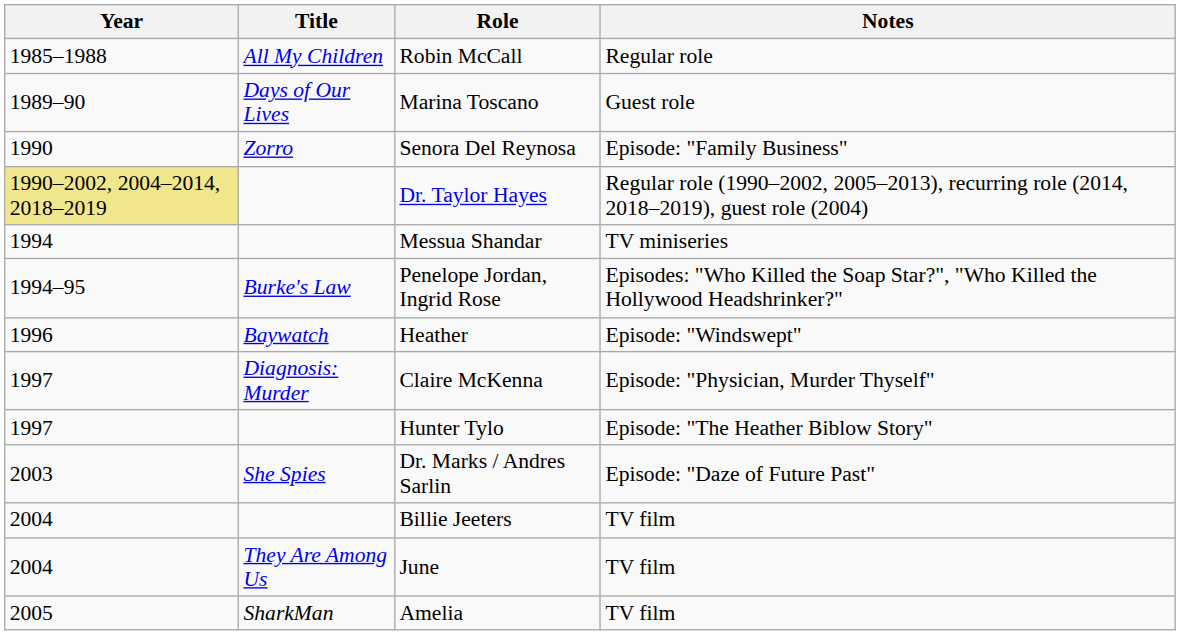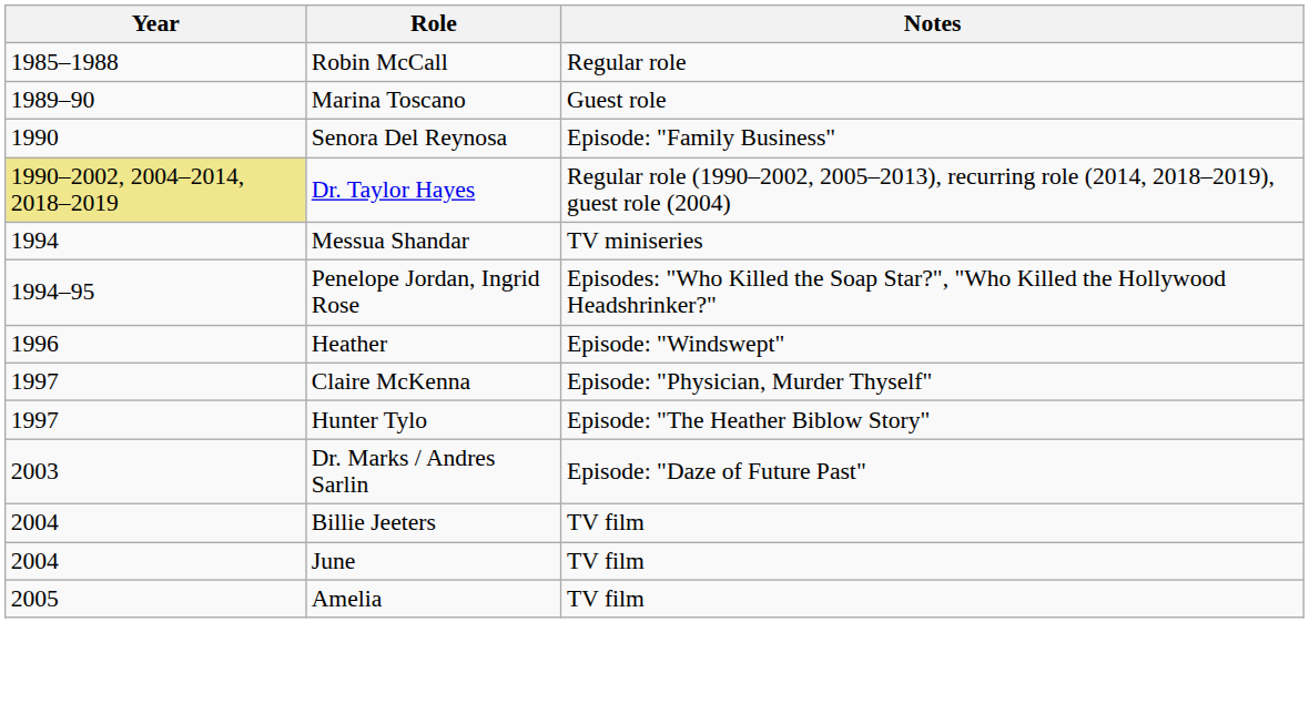 <table class="wikitable sortable">
 <tr>
 <th>Year</th>
-<th>Title</th>
 <th>Role</th>
 <th class="unsortable">Notes</th>
 </tr>
 <tr>
 <td>1985–1988</td>
-<td><em><a href='#'>All My Children</a></em></td>
 <td>Robin McCall</td>
 <td>Regular role</td>
 </tr>
 <tr>
 <td>1989–90</td>
-<td><em><a href='#'>Days of Our Lives</a></em></td>
 <td>Marina Toscano</td>
 <td>Guest role</td>
 </tr>
 <tr>
 <td>1990</td>
-<td><em><a href='#'>Zorro</a></em></td>
 <td>Senora Del Reynosa</td>
 <td>Episode: "Family Business"</td>
 </tr>
 <tr>
 <td style="background: khaki;">1990–2002, 2004–2014, 2018–2019</td>
-<td><em></em></td>
 <td><a href='#'>Dr. Taylor Hayes</a></td>
 <td>Regular role (1990–2002, 2005–2013), recurring role (2014, 2018–2019), guest role (2004) </td>
 </tr>
 <tr>
 <td>1994</td>
-<td><em></em></td>
 <td>Messua Shandar</td>
 <td>TV miniseries</td>
 </tr>
 <tr>
 <td>1994–95</td>
-<td><em><a href='#'>Burke's Law</a></em></td>
 <td>Penelope Jordan, Ingrid Rose</td>
 <td>Episodes: "Who Killed the Soap Star?", "Who Killed the Hollywood Headshrinker?"</td>
 </tr>
 <tr>
 <td>1996</td>
-<td><em><a href='#'>Baywatch</a></em></td>
 <td>Heather</td>
 <td>Episode: "Windswept"</td>
 </tr>
 <tr>
 <td>1997</td>
-<td><em><a href='#'>Diagnosis: Murder</a></em></td>
 <td>Claire McKenna</td>
 <td>Episode: "Physician, Murder Thyself"</td>
 </tr>
 <tr>
 <td>1997</td>
-<td><em></em></td>
 <td>Hunter Tylo</td>
 <td>Episode: "The Heather Biblow Story"</td>
 </tr>
 <tr>
 <td>2003</td>
-<td><em><a href='#'>She Spies</a></em></td>
 <td>Dr. Marks / Andres Sarlin</td>
 <td>Episode: "Daze of Future Past"</td>
 </tr>
 <tr>
 <td>2004</td>
-<td><em></em></td>
 <td>Billie Jeeters</td>
 <td>TV film</td>
 </tr>
 <tr>
 <td>2004</td>
-<td><em><a href='#'>They Are Among Us</a></em></td>
 <td>June</td>
 <td>TV film</td>
 </tr>
 <tr>
 <td>2005</td>
-<td><em>SharkMan</em></td>
 <td>Amelia</td>
 <td>TV film</td>
 </tr>
 </table>
